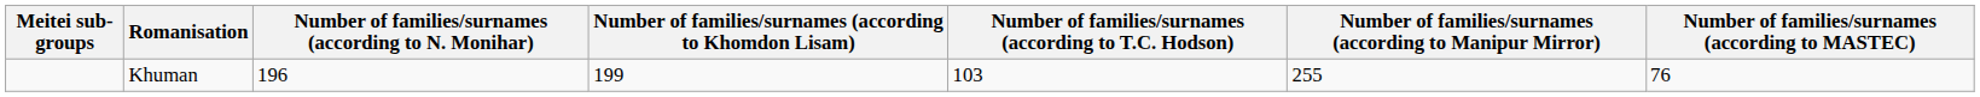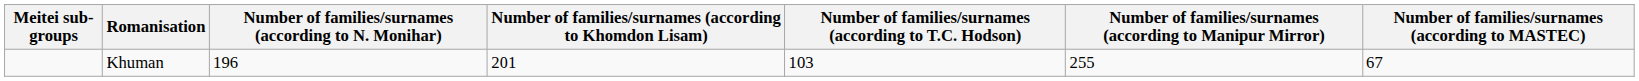 <table class="wikitable sortable">
 <tr>
 <th>Meitei sub-groups</th>
 <th>Romanisation</th>
 <th>Number of families/surnames (according to  N. Monihar)</th>
 <th>Number of families/surnames (according to Khomdon Lisam)</th>
 <th>Number of families/surnames (according to T.C. Hodson)</th>
 <th>Number of families/surnames (according to Manipur Mirror)</th>
 <th>Number of families/surnames (according to MASTEC)</th>
 </tr>
 <tr>
 <td></td>
 <td>Khuman</td>
 <td>196</td>
-<td>199</td>
+<td>201</td>
 <td>103</td>
 <td>255</td>
-<td>76</td>
+<td>67</td>
 </tr>
 </table>
